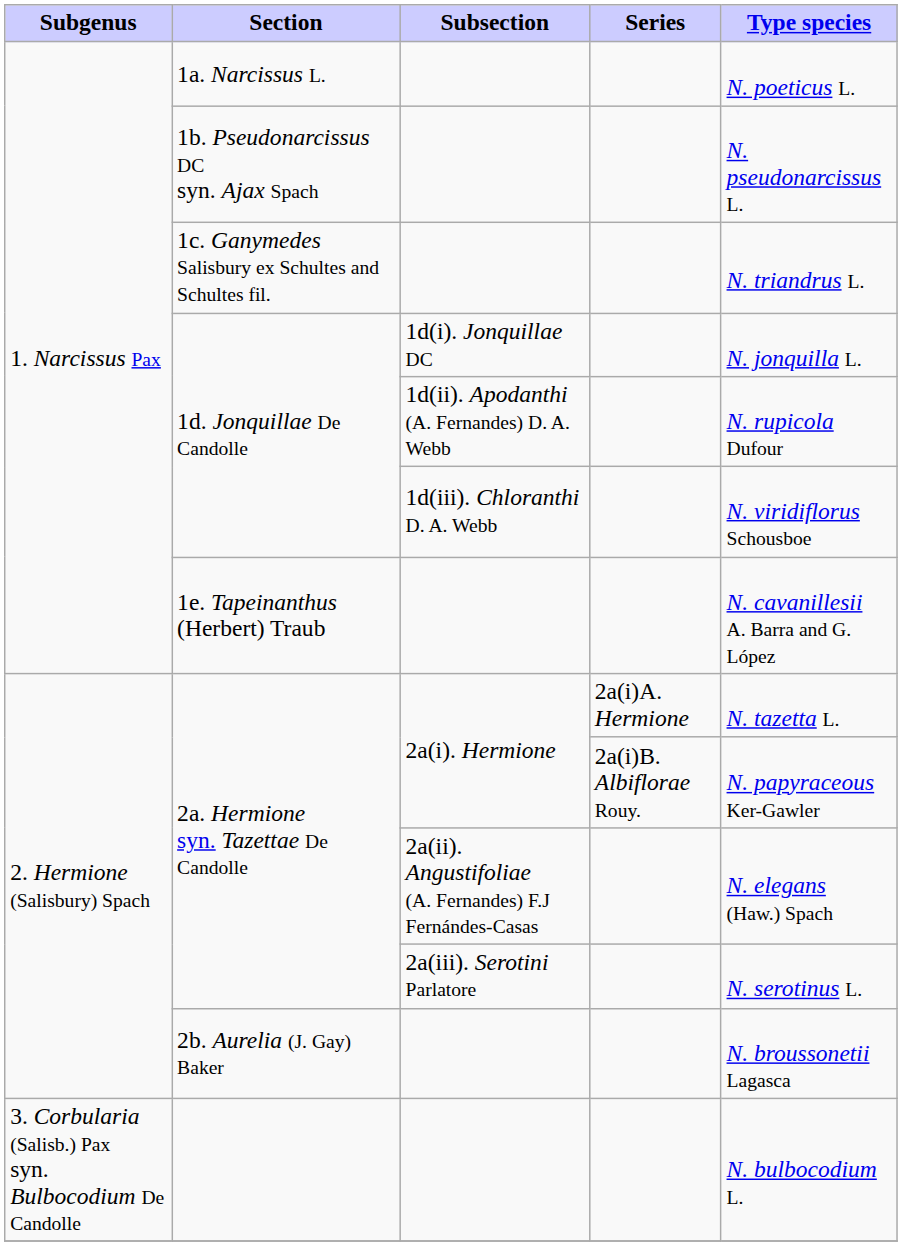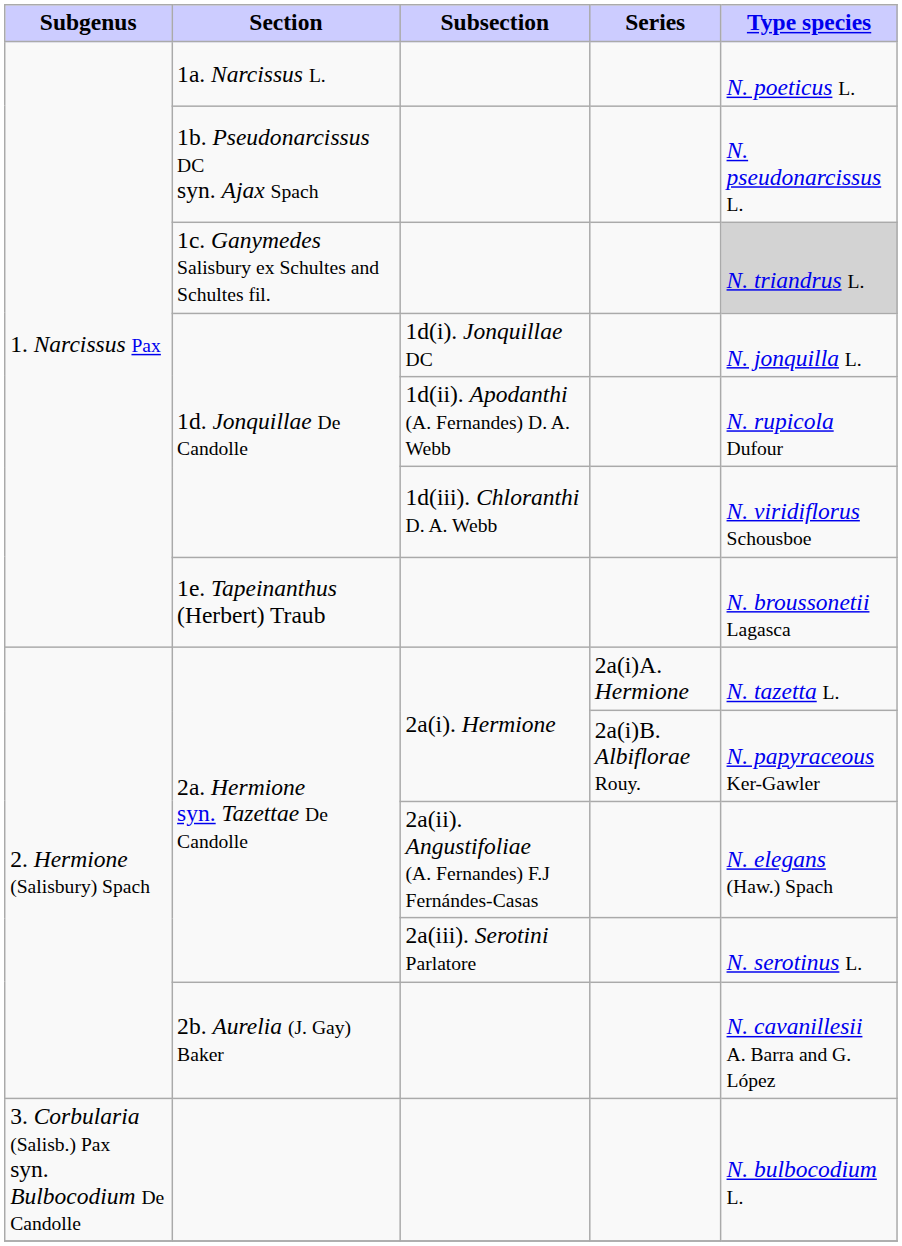 <table class="wikitable" border="1">
 <tr>
 <th style="background: #ccf;">Subgenus</th>
 <th style="background: #ccf;">Section</th>
 <th style="background: #ccf;">Subsection</th>
 <th style="background: #ccf;">Series</th>
 <th style="background: #ccf;"><a href='#'>Type species</a></th>
 </tr>
 <tr>
 <td rowspan=7>1. <em>Narcissus</em> <small><a href='#'>Pax</a></small></td>
 <td>1a. <em>Narcissus</em> <small>L.</small></td>
 <td></td>
 <td></td>
 <td><br><em><a href='#'>N. poeticus</a></em> <small>L.</small></td>
 </tr>
 <tr>
 <td>1b. <em>Pseudonarcissus</em> <small>DC</small><br>syn. <em>Ajax</em> <small>Spach</small></td>
 <td></td>
 <td></td>
 <td><br><em><a href='#'>N. pseudonarcissus</a></em> <small>L.</small></td>
 </tr>
 <tr>
 <td>1c. <em>Ganymedes</em> <small>Salisbury ex Schultes and Schultes fil.</small></td>
 <td></td>
 <td></td>
-<td><br><em><a href='#'>N. triandrus</a> </em><small>L.</small></td>
+<td style="background: lightgrey;"><br><em><a href='#'>N. triandrus</a> </em><small>L.</small></td>
 </tr>
 <tr>
 <td rowspan=3>1d. <em>Jonquillae</em> <small>De Candolle</small></td>
 <td>1d(i). <em>Jonquillae</em> <small>DC</small></td>
 <td></td>
 <td><br><em><a href='#'>N. jonquilla</a></em> <small>L.</small></td>
 </tr>
 <tr>
 <td>1d(ii). <em>Apodanthi</em> <small>(A. Fernandes) D. A. Webb</small></td>
 <td></td>
 <td><br><em><a href='#'>N. rupicola</a></em><br> <small>Dufour</small></td>
 </tr>
 <tr>
 <td>1d(iii). <em>Chloranthi</em> <small>D. A. Webb</small></td>
 <td></td>
 <td><br><em><a href='#'>N. viridiflorus</a></em><br> <small>Schousboe</small></td>
 </tr>
 <tr>
 <td>1e. <em>Tapeinanthus</em> (Herbert) Traub</td>
 <td></td>
 <td></td>
-<td><br><em><a href='#'>N. cavanillesii</a></em> <br><small>A. Barra and G. López</small></td>
+<td><br><em><a href='#'>N. broussonetii</a></em> <br><small>Lagasca</small></td>
 </tr>
 <tr>
 <td rowspan=5>2. <em>Hermione</em> <br><small>(Salisbury) Spach</small></td>
 <td rowspan=4>2a. <em>Hermione</em><br> <a href='#'>syn.</a> <em>Tazettae</em> <small>De Candolle</small></td>
 <td rowspan=2>2a(i). <em>Hermione</em></td>
 <td>2a(i)A. <em>Hermione</em></td>
 <td><br> <em><a href='#'>N. tazetta</a></em> <small>L.</small></td>
 </tr>
 <tr>
 <td>2a(i)B. <em>Albiflorae</em> <small>Rouy.</small></td>
 <td><br><em><a href='#'>N. papyraceous</a></em> <br><small>Ker-Gawler</small></td>
 </tr>
 <tr>
 <td>2a(ii). <em>Angustifoliae</em><br> <small>(A. Fernandes) F.J Fernándes-Casas</small></td>
 <td></td>
 <td><br><em><a href='#'>N. elegans</a></em> <br><small>(Haw.) Spach</small></td>
 </tr>
 <tr>
 <td>2a(iii). <em>Serotini</em> <small>Parlatore</small></td>
 <td></td>
 <td><em><br><a href='#'>N. serotinus</a></em> <small>L.</small></td>
 </tr>
 <tr>
 <td>2b. <em>Aurelia</em> <small>(J. Gay) Baker</small></td>
 <td></td>
 <td></td>
-<td><br><em><a href='#'>N. broussonetii</a></em> <br><small>Lagasca</small></td>
+<td><br><em><a href='#'>N. cavanillesii</a></em> <br><small>A. Barra and G. López</small></td>
 </tr>
 <tr>
 <td>3. <em>Corbularia</em> <small>(Salisb.) Pax</small><br>syn. <em>Bulbocodium</em> <small>De Candolle</small></td>
 <td></td>
 <td></td>
 <td></td>
 <td><br><em><a href='#'>N. bulbocodium</a></em> <small>L.</small></td>
 </tr>
 <tr>
 </tr>
 </table>
